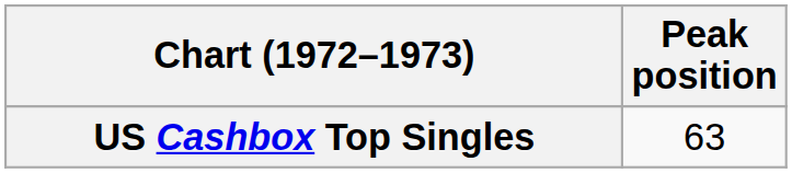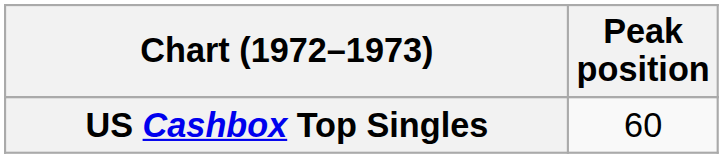 <table class="wikitable sortable plainrowheaders" style="text-align:center">
 <tr>
 <th scope="col" style="width:16em">Chart (1972–1973)</th>
 <th scope="col">Peak<br>position</th>
 </tr>
 <tr>
 </tr>
 <tr>
 </tr>
 <tr>
 <th scope="row">US <em><a href='#'>Cashbox</a></em> Top Singles</th>
-<td>63</td>
+<td>60</td>
 </tr>
 </table>
